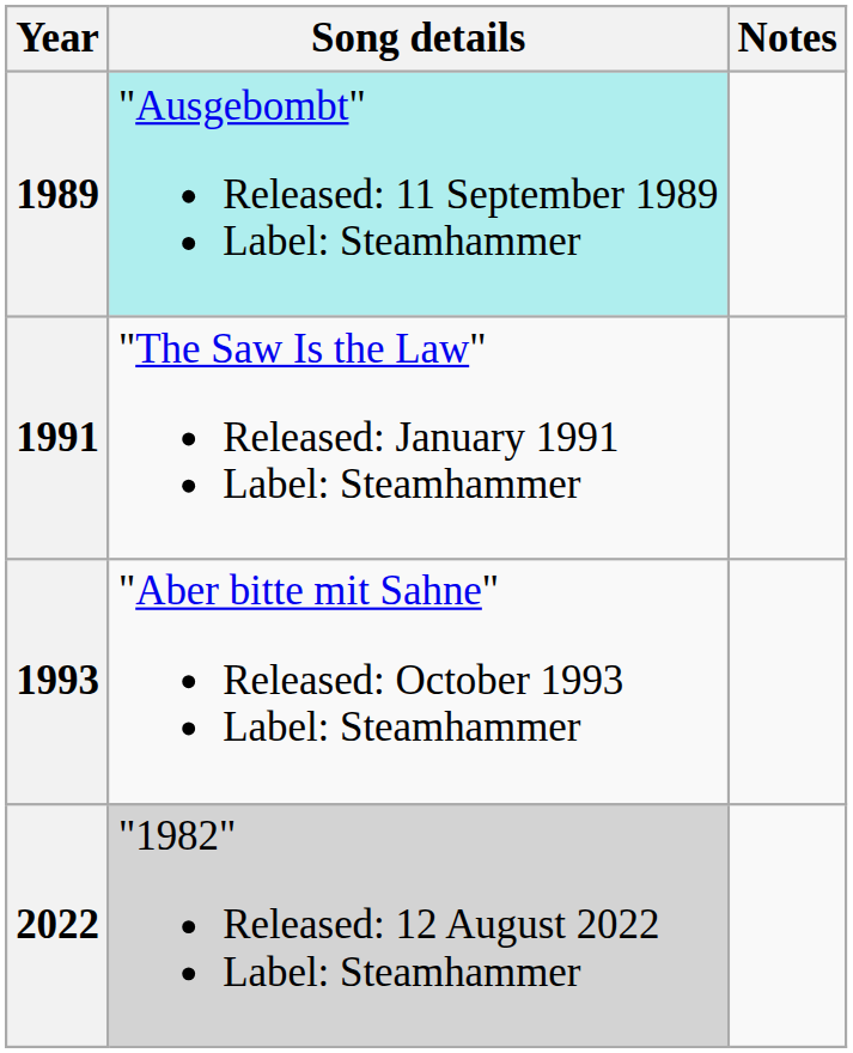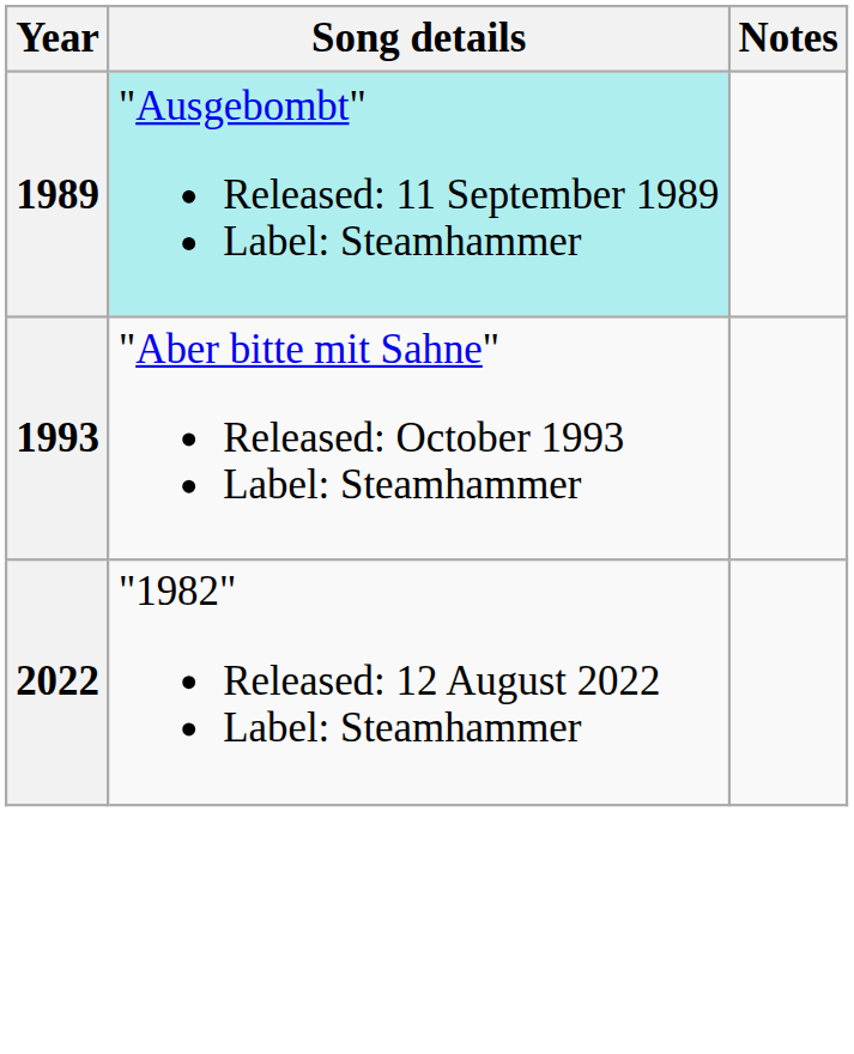 <table class="sortable wikitable">
 <tr>
 <th>Year</th>
 <th>Song details</th>
 <th class="unsortable">Notes</th>
 </tr>
 <tr>
 <th>1989</th>
 <td style="background: paleturquoise;">"<a href='#'>Ausgebombt</a>"<br><ul><li>Released: 11 September 1989</li><li>Label: Steamhammer</li></ul></td>
 <td></td>
 </tr>
 <tr>
-<th>1991</th>
-<td>"<a href='#'>The Saw Is the Law</a>"<br><ul><li>Released: January 1991</li><li>Label: Steamhammer</li></ul></td>
-<td></td>
-</tr>
-<tr>
 <th>1993</th>
 <td>"<a href='#'>Aber bitte mit Sahne</a>"<br><ul><li>Released: October 1993</li><li>Label: Steamhammer</li></ul></td>
 <td></td>
 </tr>
 <tr>
 <th>2022</th>
-<td style="background: lightgrey;">"1982"<br><ul><li>Released: 12 August 2022</li><li>Label: Steamhammer</li></ul></td>
+<td>"1982"<br><ul><li>Released: 12 August 2022</li><li>Label: Steamhammer</li></ul></td>
 <td></td>
 </tr>
 </table>
